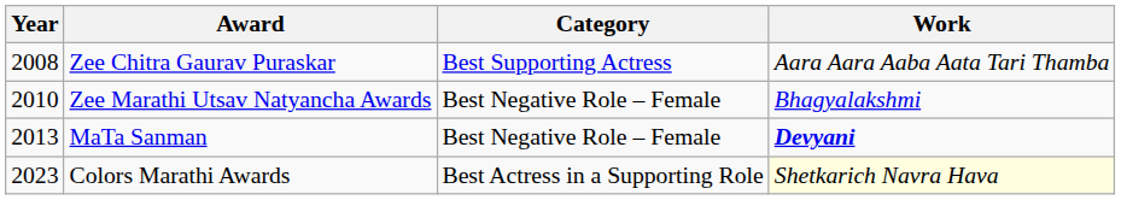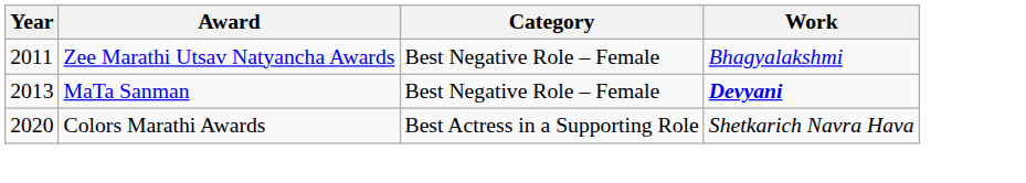 <table class="wikitable">
 <tr>
 <th>Year</th>
 <th>Award</th>
 <th>Category</th>
 <th>Work</th>
 </tr>
 <tr>
-<td>2008</td>
-<td><a href='#'>Zee Chitra Gaurav Puraskar</a></td>
-<td><a href='#'>Best Supporting Actress</a></td>
-<td><em>Aara Aara Aaba Aata Tari Thamba</em></td>
-</tr>
-<tr>
-<td>2010</td>
+<td>2011</td>
 <td><a href='#'>Zee Marathi Utsav Natyancha Awards</a></td>
 <td>Best Negative Role – Female</td>
 <td><em><a href='#'>Bhagyalakshmi</a></em></td>
 </tr>
 <tr>
 <td>2013</td>
 <td><a href='#'>MaTa Sanman</a></td>
 <td>Best Negative Role – Female</td>
 <td><strong><em><a href='#'>Devyani</a></em></strong></td>
 </tr>
 <tr>
-<td>2023</td>
+<td>2020</td>
 <td>Colors Marathi Awards</td>
 <td>Best Actress in a Supporting Role</td>
-<td style="background: lightyellow;"><em>Shetkarich Navra Hava</em></td>
+<td><em>Shetkarich Navra Hava</em></td>
 </tr>
 </table>
